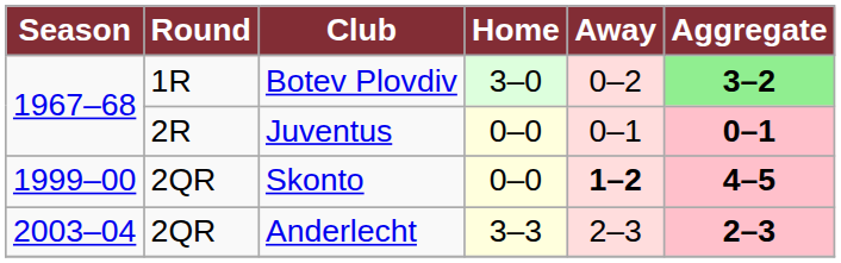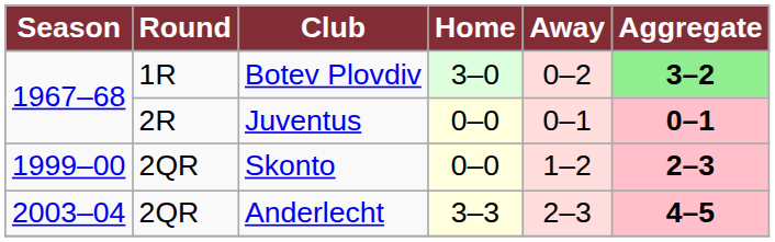 <table class="wikitable" style="text-align: center;">
 <tr>
 <th style="background:#822d35;color:#fefefe;border:1px solid #a6a7a9">Season</th>
 <th style="background:#822d35;color:#fefefe;border:1px solid #a6a7a9">Round</th>
 <th style="background:#822d35;color:#fefefe;border:1px solid #a6a7a9">Club</th>
 <th style="background:#822d35;color:#fefefe;border:1px solid #a6a7a9">Home</th>
 <th style="background:#822d35;color:#fefefe;border:1px solid #a6a7a9">Away</th>
 <th style="background:#822d35;color:#fefefe;border:1px solid #a6a7a9">Aggregate</th>
 </tr>
 <tr>
 <td rowspan=2 align=left><a href='#'>1967–68</a></td>
 <td align=left>1R</td>
 <td align=left> <a href='#'>Botev Plovdiv</a></td>
 <td bgcolor="#ddffdd">3–0</td>
 <td bgcolor="#ffdddd">0–2</td>
 <td bgcolor=lightgreen style="text-align:center;"><strong>3–2</strong></td>
 </tr>
 <tr>
 <td align=left>2R</td>
 <td align=left> <a href='#'>Juventus</a></td>
 <td bgcolor="#ffffdd">0–0</td>
 <td bgcolor="#ffdddd">0–1</td>
 <td bgcolor=pink style="text-align:center;"><strong>0–1</strong></td>
 </tr>
 <tr>
 <td align=left><a href='#'>1999–00</a></td>
 <td align=left>2QR</td>
 <td align=left> <a href='#'>Skonto</a></td>
 <td bgcolor="#ffffdd">0–0</td>
-<td bgcolor="#ffdddd"><strong>1–2</strong></td>
-<td bgcolor=pink style="text-align:center;"><strong>4–5</strong></td>
+<td bgcolor="#ffdddd">1–2</td>
+<td bgcolor=pink style="text-align:center;"><strong>2–3</strong></td>
 </tr>
 <tr>
 <td align=left><a href='#'>2003–04</a></td>
 <td align=left>2QR</td>
 <td align=left> <a href='#'>Anderlecht</a></td>
 <td bgcolor="#ffffdd">3–3</td>
 <td bgcolor="#ffdddd">2–3</td>
-<td bgcolor=pink style="text-align:center;"><strong>2–3</strong></td>
+<td bgcolor=pink style="text-align:center;"><strong>4–5</strong></td>
 </tr>
 <tr>
 </tr>
 </table>
